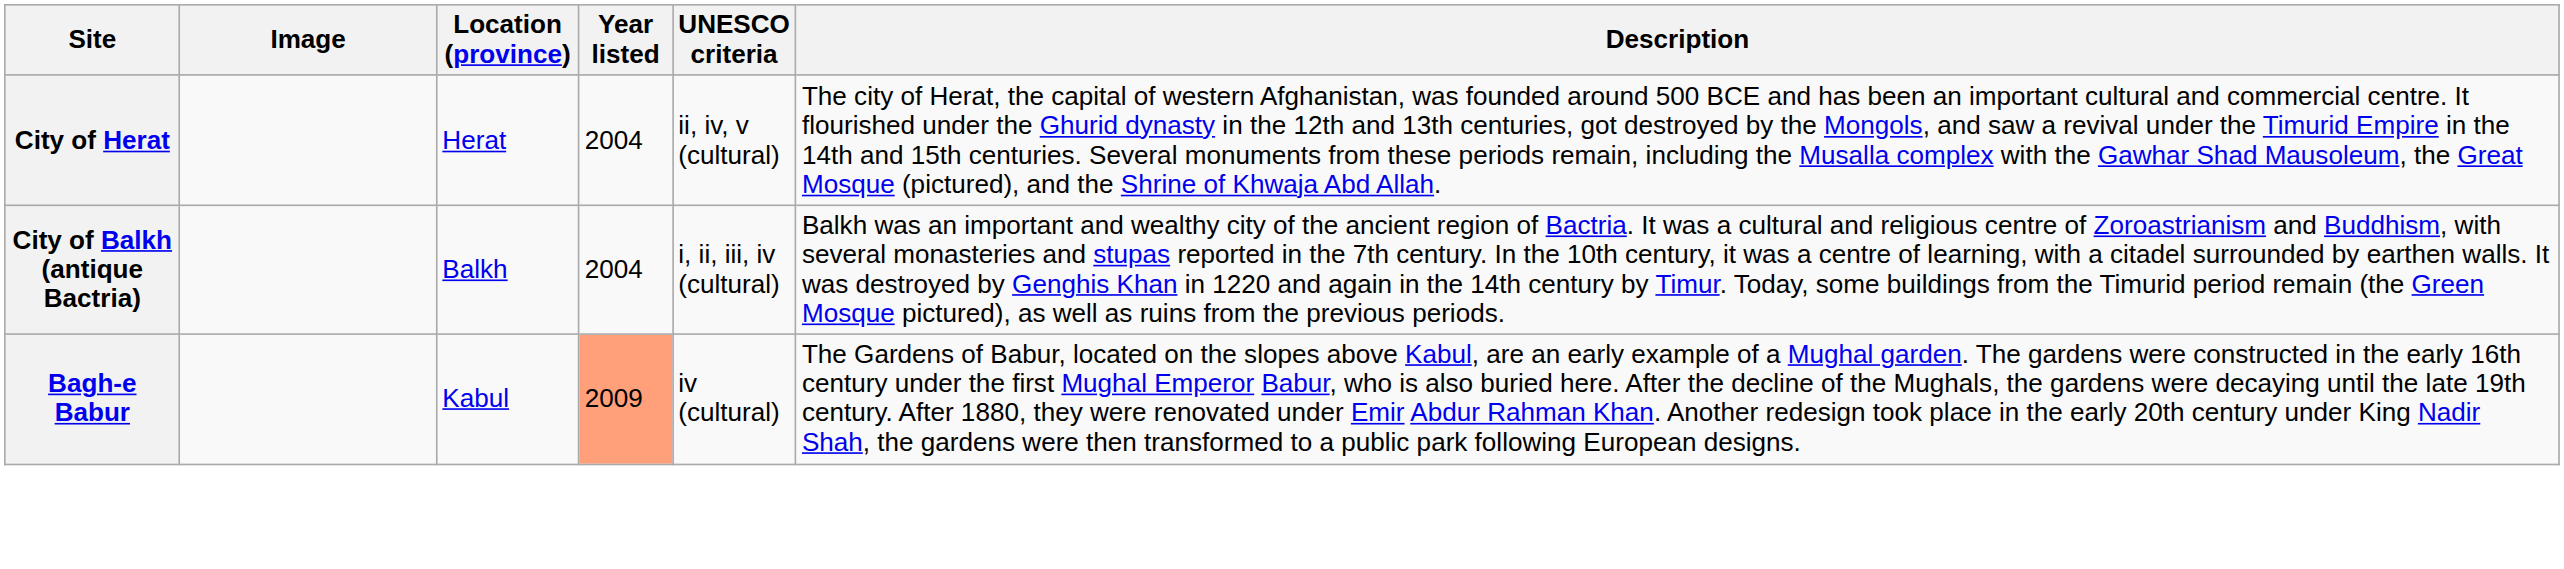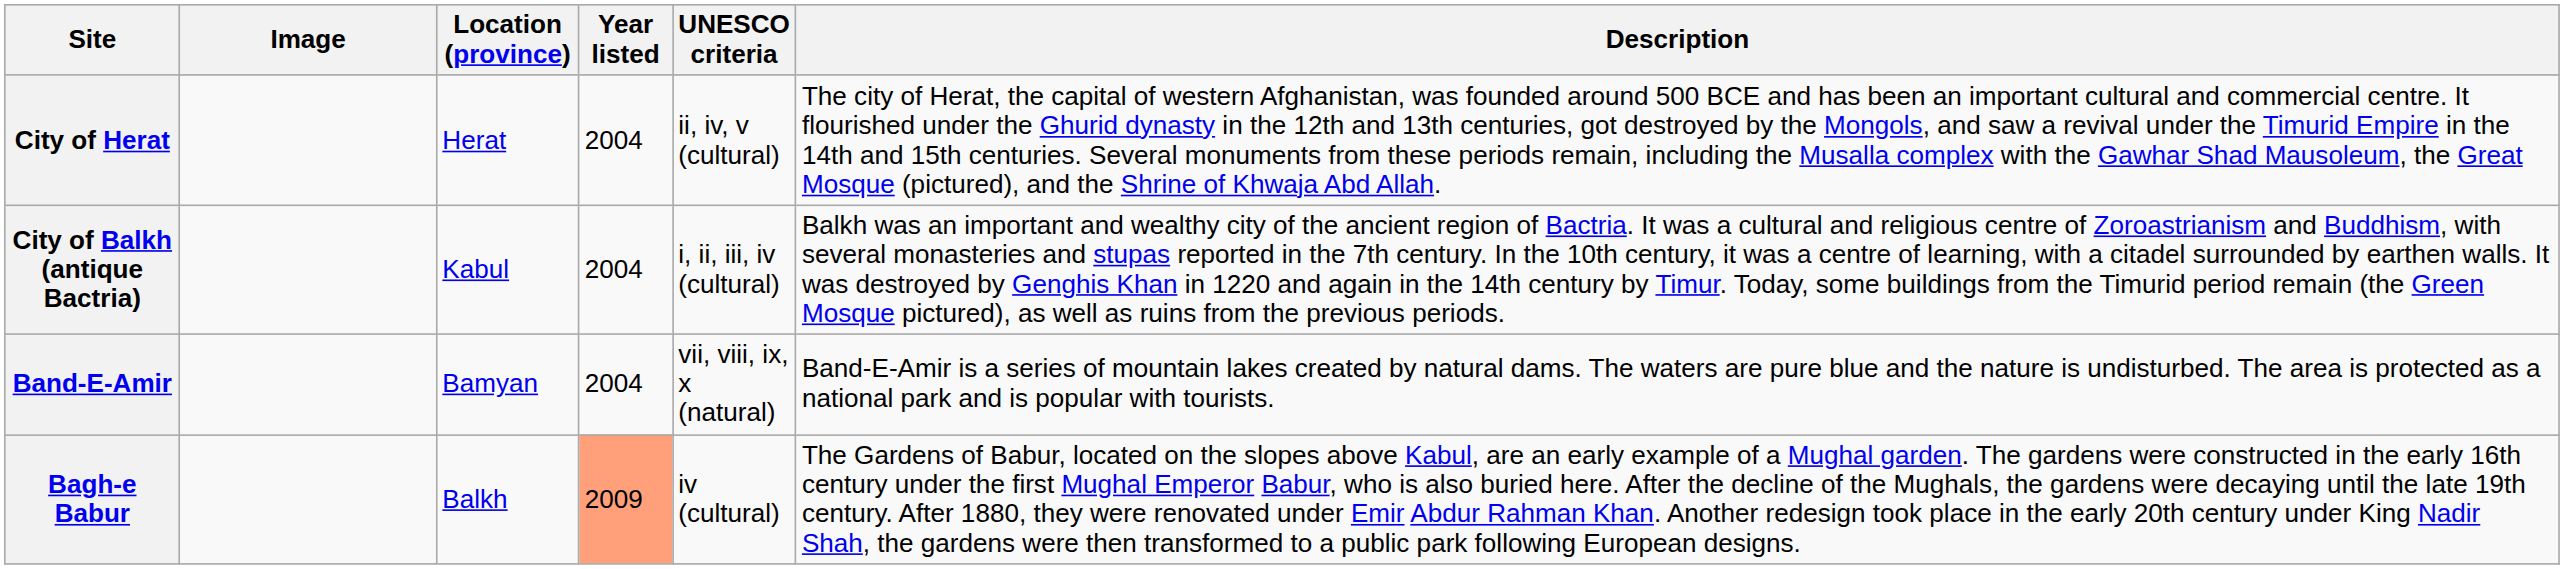 <table class="wikitable sortable plainrowheaders">
 <tr>
 <th style="width:100px;" scope="col">Site</th>
 <th class="unsortable" style="width:150px;" scope="col">Image</th>
 <th style="width:80px;" scope="col">Location (<a href='#'>province</a>)</th>
 <th style="width:50px;" scope="col">Year listed</th>
 <th style="width:60px;" scope="col">UNESCO criteria</th>
 <th scope="col" class="unsortable">Description</th>
 </tr>
 <tr>
 <th scope="row">City of <a href='#'>Herat</a></th>
 <td></td>
 <td><a href='#'>Herat</a></td>
 <td>2004</td>
 <td>ii, iv, v (cultural)</td>
 <td>The city of Herat, the capital of western Afghanistan, was founded around 500 BCE and has been an important cultural and commercial centre. It flourished under the <a href='#'>Ghurid dynasty</a> in the 12th and 13th centuries, got destroyed by the <a href='#'>Mongols</a>, and saw a revival under the <a href='#'>Timurid Empire</a> in the 14th and 15th centuries. Several monuments from these periods remain, including the <a href='#'>Musalla complex</a> with the <a href='#'>Gawhar Shad Mausoleum</a>, the <a href='#'>Great Mosque</a> (pictured), and the <a href='#'>Shrine of Khwaja Abd Allah</a>.</td>
 </tr>
 <tr>
 <th scope="row">City of <a href='#'>Balkh</a> (antique Bactria)</th>
 <td></td>
-<td><a href='#'>Balkh</a></td>
+<td><a href='#'>Kabul</a></td>
 <td>2004</td>
 <td>i, ii, iii, iv (cultural)</td>
 <td>Balkh was an important and wealthy city of the ancient region of <a href='#'>Bactria</a>. It was a cultural and religious centre of <a href='#'>Zoroastrianism</a> and <a href='#'>Buddhism</a>, with several monasteries and <a href='#'>stupas</a> reported in the 7th century. In the 10th century, it was a centre of learning, with a citadel surrounded by earthen walls. It was destroyed by <a href='#'>Genghis Khan</a> in 1220 and again in the 14th century by <a href='#'>Timur</a>. Today, some buildings from the Timurid period remain (the <a href='#'>Green Mosque</a> pictured), as well as ruins from the previous periods.</td>
 </tr>
 <tr>
+<th scope="row"><a href='#'>Band-E-Amir</a></th>
+<td></td>
+<td><a href='#'>Bamyan</a></td>
+<td>2004</td>
+<td>vii, viii, ix, x (natural)</td>
+<td>Band-E-Amir is a series of mountain lakes created by natural dams. The waters are pure blue and the nature is undisturbed. The area is protected as a national park and is popular with tourists.</td>
+</tr>
+<tr>
 <th scope="row"><a href='#'>Bagh-e Babur</a></th>
 <td></td>
-<td><a href='#'>Kabul</a></td>
+<td><a href='#'>Balkh</a></td>
 <td style="background: lightsalmon;">2009</td>
 <td>iv (cultural)</td>
 <td>The Gardens of Babur, located on the slopes above <a href='#'>Kabul</a>, are an early example of a <a href='#'>Mughal garden</a>. The gardens were constructed in the early 16th century under the first <a href='#'>Mughal Emperor</a> <a href='#'>Babur</a>, who is also buried here. After the decline of the Mughals, the gardens were decaying until the late 19th century. After 1880, they were renovated under <a href='#'>Emir</a> <a href='#'>Abdur Rahman Khan</a>. Another redesign took place in the early 20th century under King <a href='#'>Nadir Shah</a>, the gardens were then transformed to a public park following European designs.</td>
 </tr>
 </table>
